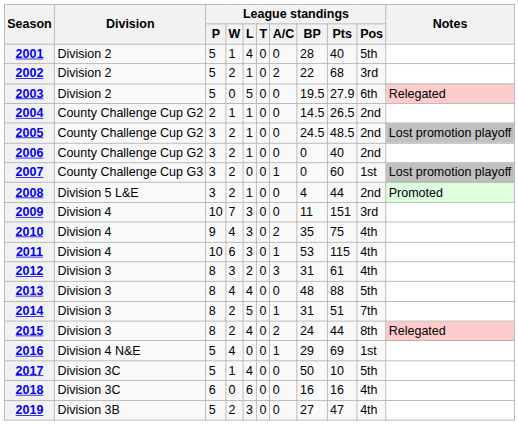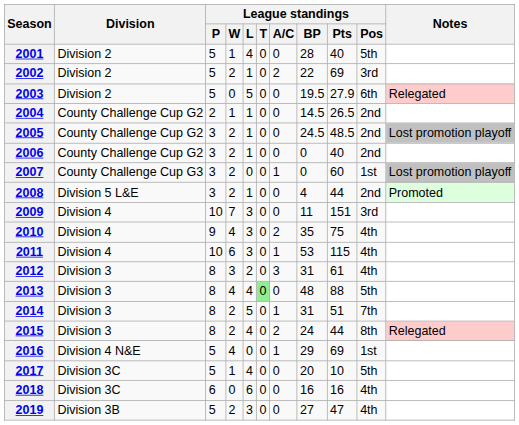 <table class="wikitable sortable">
 <tr>
 <th scope="col" rowspan="2">Season</th>
 <th scope="col" rowspan="2">Division</th>
 <th scope="col" colspan="8">League standings</th>
 <th scope="col" rowspan="2">Notes</th>
 </tr>
 <tr>
 <th scope="col">P</th>
 <th scope="col">W</th>
 <th scope="col">L</th>
 <th scope="col">T</th>
 <th scope="col">A/C</th>
 <th scope="col">BP</th>
 <th scope="col">Pts</th>
 <th scope="col">Pos</th>
 </tr>
 <tr>
 <th scope="row"><a href='#'>2001</a></th>
 <td>Division 2</td>
 <td>5</td>
 <td>1</td>
 <td>4</td>
 <td>0</td>
 <td>0</td>
 <td>28</td>
 <td>40</td>
 <td>5th</td>
 <td style="background: white;"></td>
 </tr>
 <tr>
 <th scope="row"><a href='#'>2002</a></th>
 <td>Division 2</td>
 <td>5</td>
 <td>2</td>
 <td>1</td>
 <td>0</td>
 <td>2</td>
 <td>22</td>
-<td>68</td>
+<td>69</td>
 <td>3rd</td>
 <td style="background: white;"></td>
 </tr>
 <tr>
 <th scope="row"><a href='#'>2003</a></th>
 <td>Division 2</td>
 <td>5</td>
 <td>0</td>
 <td>5</td>
 <td>0</td>
 <td>0</td>
 <td>19.5</td>
 <td>27.9</td>
 <td>6th</td>
 <td style="background: #FFCCCC;">Relegated</td>
 </tr>
 <tr>
 <th scope="row"><a href='#'>2004</a></th>
 <td>County Challenge Cup G2</td>
 <td>2</td>
 <td>1</td>
 <td>1</td>
 <td>0</td>
 <td>0</td>
 <td>14.5</td>
 <td>26.5</td>
 <td>2nd</td>
 <td style="background: white;"></td>
 </tr>
 <tr>
 <th scope="row"><a href='#'>2005</a></th>
 <td>County Challenge Cup G2</td>
 <td>3</td>
 <td>2</td>
 <td>1</td>
 <td>0</td>
 <td>0</td>
 <td>24.5</td>
 <td>48.5</td>
 <td>2nd</td>
 <td style="background: silver;">Lost promotion playoff</td>
 </tr>
 <tr>
 <th scope="row"><a href='#'>2006</a></th>
 <td>County Challenge Cup G2</td>
 <td>3</td>
 <td>2</td>
 <td>1</td>
 <td>0</td>
 <td>0</td>
 <td>0</td>
 <td>40</td>
 <td>2nd</td>
 <td style="background: white;"></td>
 </tr>
 <tr>
 <th scope="row"><a href='#'>2007</a></th>
 <td>County Challenge Cup G3</td>
 <td>3</td>
 <td>2</td>
 <td>0</td>
 <td>0</td>
 <td>1</td>
 <td>0</td>
 <td>60</td>
 <td>1st</td>
 <td style="background: silver;">Lost promotion playoff</td>
 </tr>
 <tr>
 <th scope="row"><a href='#'>2008</a></th>
 <td>Division 5 L&E</td>
 <td>3</td>
 <td>2</td>
 <td>1</td>
 <td>0</td>
 <td>0</td>
 <td>4</td>
 <td>44</td>
 <td>2nd</td>
 <td style="background: #dfd;">Promoted</td>
 </tr>
 <tr>
 <th scope="row"><a href='#'>2009</a></th>
 <td>Division 4</td>
 <td>10</td>
 <td>7</td>
 <td>3</td>
 <td>0</td>
 <td>0</td>
 <td>11</td>
 <td>151</td>
 <td>3rd</td>
 <td style="background: white;"></td>
 </tr>
 <tr>
 <th scope="row"><a href='#'>2010</a></th>
 <td>Division 4</td>
 <td>9</td>
 <td>4</td>
 <td>3</td>
 <td>0</td>
 <td>2</td>
 <td>35</td>
 <td>75</td>
 <td>4th</td>
 <td style="background: white;"></td>
 </tr>
 <tr>
 <th scope="row"><a href='#'>2011</a></th>
 <td>Division 4</td>
 <td>10</td>
 <td>6</td>
 <td>3</td>
 <td>0</td>
 <td>1</td>
 <td>53</td>
 <td>115</td>
 <td>4th</td>
 <td style="background: white;"></td>
 </tr>
 <tr>
 <th scope="row"><a href='#'>2012</a></th>
 <td>Division 3</td>
 <td>8</td>
 <td>3</td>
 <td>2</td>
 <td>0</td>
 <td>3</td>
 <td>31</td>
 <td>61</td>
 <td>4th</td>
 <td style="background: white;"></td>
 </tr>
 <tr>
 <th scope="row"><a href='#'>2013</a></th>
 <td>Division 3</td>
 <td>8</td>
 <td>4</td>
 <td>4</td>
-<td>0</td>
+<td style="background: lightgreen;">0</td>
 <td>0</td>
 <td>48</td>
 <td>88</td>
 <td>5th</td>
 <td style="background: white;"></td>
 </tr>
 <tr>
 <th scope="row"><a href='#'>2014</a></th>
 <td>Division 3</td>
 <td>8</td>
 <td>2</td>
 <td>5</td>
 <td>0</td>
 <td>1</td>
 <td>31</td>
 <td>51</td>
 <td>7th</td>
 <td style="background: white;"></td>
 </tr>
 <tr>
 <th scope="row"><a href='#'>2015</a></th>
 <td>Division 3</td>
 <td>8</td>
 <td>2</td>
 <td>4</td>
 <td>0</td>
 <td>2</td>
 <td>24</td>
 <td>44</td>
 <td>8th</td>
 <td style="background: #FFCCCC;">Relegated</td>
 </tr>
 <tr>
 <th scope="row"><a href='#'>2016</a></th>
 <td>Division 4 N&E</td>
 <td>5</td>
 <td>4</td>
 <td>0</td>
 <td>0</td>
 <td>1</td>
 <td>29</td>
 <td>69</td>
 <td>1st</td>
 <td style="background: white;"></td>
 </tr>
 <tr>
 <th scope="row"><a href='#'>2017</a></th>
 <td>Division 3C</td>
 <td>5</td>
 <td>1</td>
 <td>4</td>
 <td>0</td>
 <td>0</td>
-<td>50</td>
+<td>20</td>
 <td>10</td>
 <td>5th</td>
 <td style="background: white;"></td>
 </tr>
 <tr>
 <th scope="row"><a href='#'>2018</a></th>
 <td>Division 3C</td>
 <td>6</td>
 <td>0</td>
 <td>6</td>
 <td>0</td>
 <td>0</td>
 <td>16</td>
 <td>16</td>
 <td>4th</td>
 <td style="background: white;"></td>
 </tr>
 <tr>
 <th scope="row"><a href='#'>2019</a></th>
 <td>Division 3B</td>
 <td>5</td>
 <td>2</td>
 <td>3</td>
 <td>0</td>
 <td>0</td>
 <td>27</td>
 <td>47</td>
 <td>4th</td>
 <td style="background: white;"></td>
 </tr>
 </table>
